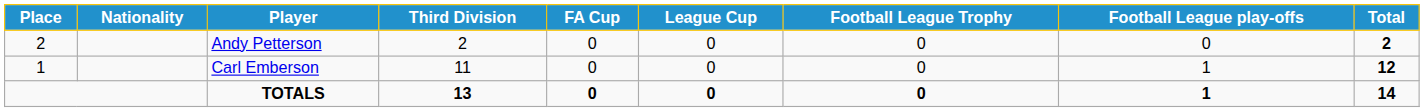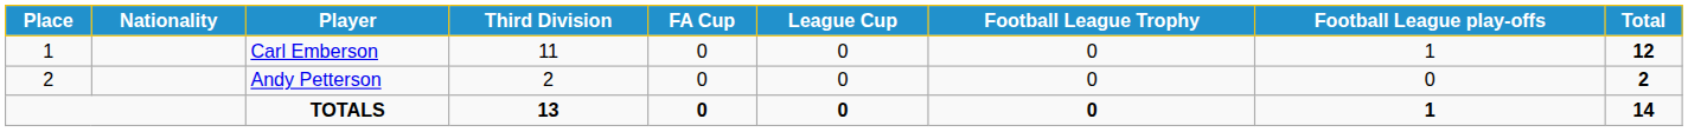 <table class="wikitable" style="text-align:center; font-size:90%; width:100%;">
 <tr>
 <th style="background:#2191CC; color:white; border:1px solid #F7C408; text-align:center;">Place</th>
 <th style="background:#2191CC; color:white; border:1px solid #F7C408; text-align:center;">Nationality</th>
 <th style="background:#2191CC; color:white; border:1px solid #F7C408; text-align:center;">Player</th>
 <th style="background:#2191CC; color:white; border:1px solid #F7C408; text-align:center;">Third Division</th>
 <th style="background:#2191CC; color:white; border:1px solid #F7C408; text-align:center;">FA Cup</th>
 <th style="background:#2191CC; color:white; border:1px solid #F7C408; text-align:center;">League Cup</th>
 <th style="background:#2191CC; color:white; border:1px solid #F7C408; text-align:center;">Football League Trophy</th>
 <th style="background:#2191CC; color:white; border:1px solid #F7C408; text-align:center;">Football League play-offs</th>
 <th style="background:#2191CC; color:white; border:1px solid #F7C408; text-align:center;">Total</th>
 </tr>
 <tr>
+<td>1</td>
+<td></td>
+<td align="left"><a href='#'>Carl Emberson</a></td>
+<td>11</td>
+<td>0</td>
+<td>0</td>
+<td>0</td>
+<td>1</td>
+<td><strong>12</strong></td>
+</tr>
+<tr>
 <td>2</td>
 <td></td>
 <td align="left"><a href='#'>Andy Petterson</a></td>
 <td>2</td>
 <td>0</td>
 <td>0</td>
 <td>0</td>
 <td>0</td>
 <td><strong>2</strong></td>
-</tr>
-<tr>
-<td>1</td>
-<td></td>
-<td align="left"><a href='#'>Carl Emberson</a></td>
-<td>11</td>
-<td>0</td>
-<td>0</td>
-<td>0</td>
-<td>1</td>
-<td><strong>12</strong></td>
 </tr>
 <tr>
 <td colspan="2"></td>
 <td><strong>TOTALS</strong></td>
 <td><strong>13</strong></td>
 <td><strong>0</strong></td>
 <td><strong>0</strong></td>
 <td><strong>0</strong></td>
 <td><strong>1</strong></td>
 <td><strong>14</strong></td>
 </tr>
 </table>
